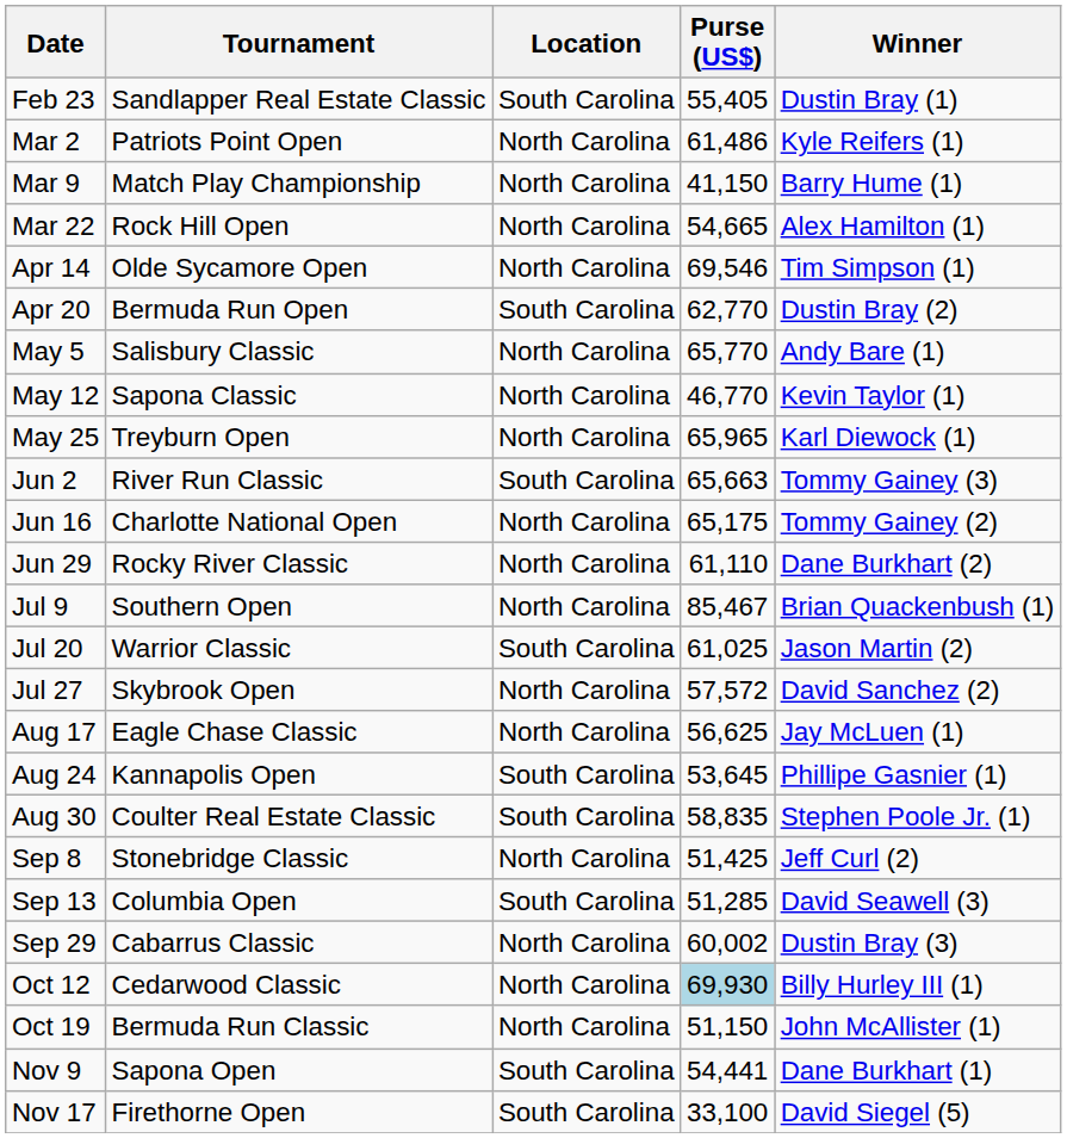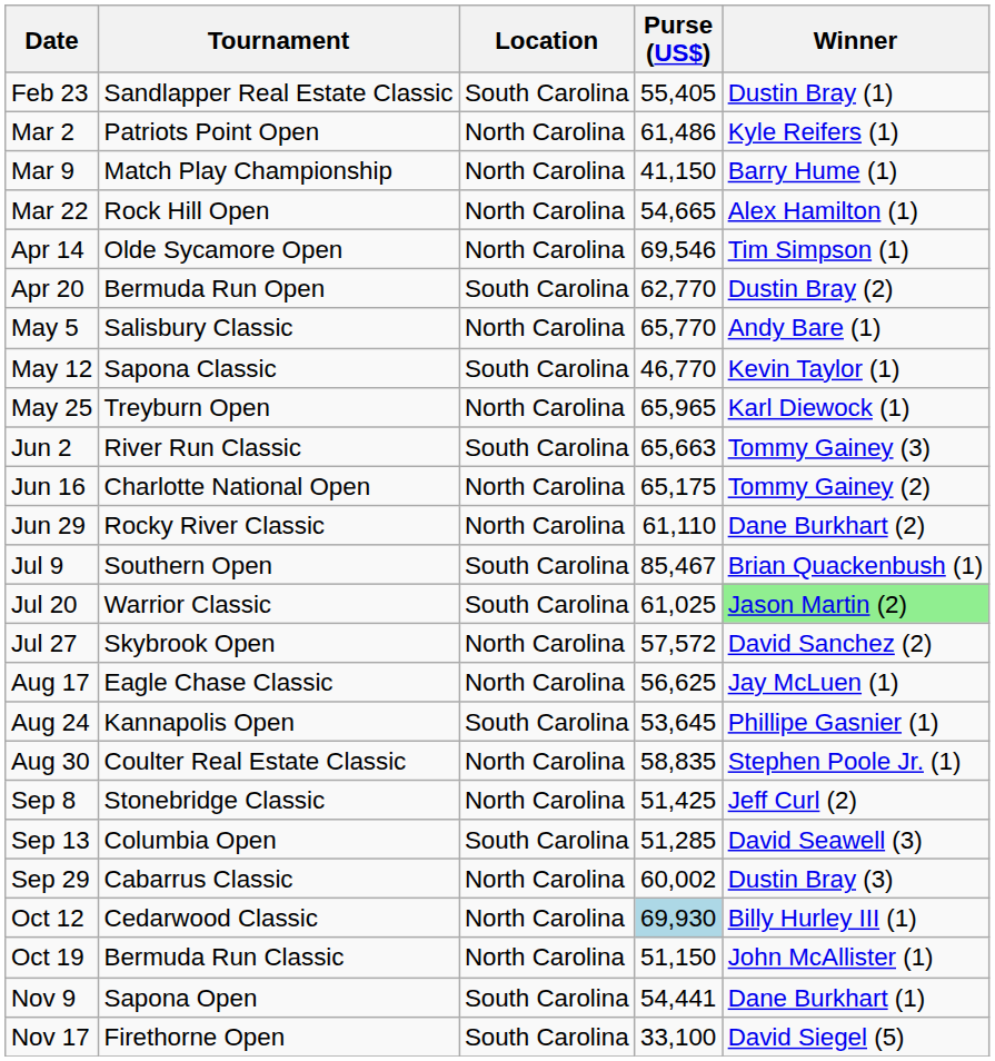 <table class="wikitable" style="font-size:95%">
 <tr>
 <th>Date</th>
 <th>Tournament</th>
 <th>Location</th>
 <th>Purse<br>(<a href='#'>US$</a>)</th>
 <th>Winner</th>
 </tr>
 <tr>
 <td>Feb 23</td>
 <td>Sandlapper Real Estate Classic</td>
 <td>South Carolina</td>
 <td align=right>55,405</td>
 <td> <a href='#'>Dustin Bray</a> (1)</td>
 </tr>
 <tr>
 <td>Mar 2</td>
 <td>Patriots Point Open</td>
 <td>North Carolina</td>
 <td align=right>61,486</td>
 <td> <a href='#'>Kyle Reifers</a> (1)</td>
 </tr>
 <tr>
 <td>Mar 9</td>
 <td>Match Play Championship</td>
 <td>North Carolina</td>
 <td align=right>41,150</td>
 <td> <a href='#'>Barry Hume</a> (1)</td>
 </tr>
 <tr>
 <td>Mar 22</td>
 <td>Rock Hill Open</td>
 <td>North Carolina</td>
 <td align=right>54,665</td>
 <td> <a href='#'>Alex Hamilton</a> (1)</td>
 </tr>
 <tr>
 <td>Apr 14</td>
 <td>Olde Sycamore Open</td>
 <td>North Carolina</td>
 <td align=right>69,546</td>
 <td> <a href='#'>Tim Simpson</a> (1)</td>
 </tr>
 <tr>
 <td>Apr 20</td>
 <td>Bermuda Run Open</td>
 <td>South Carolina</td>
 <td align=right>62,770</td>
 <td> <a href='#'>Dustin Bray</a> (2)</td>
 </tr>
 <tr>
 <td>May 5</td>
 <td>Salisbury Classic</td>
 <td>North Carolina</td>
 <td align=right>65,770</td>
 <td> <a href='#'>Andy Bare</a> (1)</td>
 </tr>
 <tr>
 <td>May 12</td>
 <td>Sapona Classic</td>
-<td>North Carolina</td>
+<td>South Carolina</td>
 <td align=right>46,770</td>
 <td> <a href='#'>Kevin Taylor</a> (1)</td>
 </tr>
 <tr>
 <td>May 25</td>
 <td>Treyburn Open</td>
 <td>North Carolina</td>
 <td align=right>65,965</td>
 <td> <a href='#'>Karl Diewock</a> (1)</td>
 </tr>
 <tr>
 <td>Jun 2</td>
 <td>River Run Classic</td>
 <td>South Carolina</td>
 <td align=right>65,663</td>
 <td> <a href='#'>Tommy Gainey</a> (3)</td>
 </tr>
 <tr>
 <td>Jun 16</td>
 <td>Charlotte National Open</td>
 <td>North Carolina</td>
 <td align=right>65,175</td>
 <td> <a href='#'>Tommy Gainey</a> (2)</td>
 </tr>
 <tr>
 <td>Jun 29</td>
 <td>Rocky River Classic</td>
 <td>North Carolina</td>
 <td align=right>61,110</td>
 <td> <a href='#'>Dane Burkhart</a> (2)</td>
 </tr>
 <tr>
 <td>Jul 9</td>
 <td>Southern Open</td>
-<td>North Carolina</td>
+<td>South Carolina</td>
 <td align=right>85,467</td>
 <td> <a href='#'>Brian Quackenbush</a> (1)</td>
 </tr>
 <tr>
 <td>Jul 20</td>
 <td>Warrior Classic</td>
 <td>South Carolina</td>
 <td align=right>61,025</td>
-<td> <a href='#'>Jason Martin</a> (2)</td>
+<td style="background: lightgreen;"> <a href='#'>Jason Martin</a> (2)</td>
 </tr>
 <tr>
 <td>Jul 27</td>
 <td>Skybrook Open</td>
 <td>North Carolina</td>
 <td align=right>57,572</td>
 <td> <a href='#'>David Sanchez</a> (2)</td>
 </tr>
 <tr>
 <td>Aug 17</td>
 <td>Eagle Chase Classic</td>
 <td>North Carolina</td>
 <td align=right>56,625</td>
 <td> <a href='#'>Jay McLuen</a> (1)</td>
 </tr>
 <tr>
 <td>Aug 24</td>
 <td>Kannapolis Open</td>
 <td>South Carolina</td>
 <td align=right>53,645</td>
 <td> <a href='#'>Phillipe Gasnier</a> (1)</td>
 </tr>
 <tr>
 <td>Aug 30</td>
 <td>Coulter Real Estate Classic</td>
-<td>South Carolina</td>
+<td>North Carolina</td>
 <td align=right>58,835</td>
 <td> <a href='#'>Stephen Poole Jr.</a> (1)</td>
 </tr>
 <tr>
 <td>Sep 8</td>
 <td>Stonebridge Classic</td>
 <td>North Carolina</td>
 <td align=right>51,425</td>
 <td> <a href='#'>Jeff Curl</a> (2)</td>
 </tr>
 <tr>
 <td>Sep 13</td>
 <td>Columbia Open</td>
 <td>South Carolina</td>
 <td align=right>51,285</td>
 <td> <a href='#'>David Seawell</a> (3)</td>
 </tr>
 <tr>
 <td>Sep 29</td>
 <td>Cabarrus Classic</td>
 <td>North Carolina</td>
 <td align=right>60,002</td>
 <td> <a href='#'>Dustin Bray</a> (3)</td>
 </tr>
 <tr>
 <td>Oct 12</td>
 <td>Cedarwood Classic</td>
 <td>North Carolina</td>
 <td align=right style="background: lightblue;">69,930</td>
 <td> <a href='#'>Billy Hurley III</a> (1)</td>
 </tr>
 <tr>
 <td>Oct 19</td>
 <td>Bermuda Run Classic</td>
 <td>North Carolina</td>
 <td align=right>51,150</td>
 <td> <a href='#'>John McAllister</a> (1)</td>
 </tr>
 <tr>
 <td>Nov 9</td>
 <td>Sapona Open</td>
 <td>South Carolina</td>
 <td align=right>54,441</td>
 <td> <a href='#'>Dane Burkhart</a> (1)</td>
 </tr>
 <tr>
 <td>Nov 17</td>
 <td>Firethorne Open</td>
 <td>South Carolina</td>
 <td align=right>33,100</td>
 <td> <a href='#'>David Siegel</a> (5)</td>
 </tr>
 </table>
